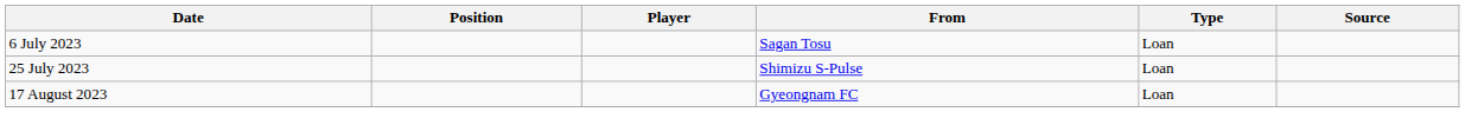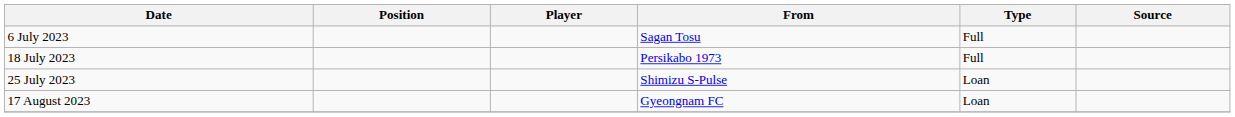 <table class="wikitable sortable" style="width:90%; text-align:center; font-size:95%; text-align:left;">
 <tr>
 <th>Date</th>
 <th>Position</th>
 <th>Player</th>
 <th>From</th>
 <th>Type</th>
 <th>Source</th>
 </tr>
 <tr>
 <td>6 July 2023</td>
 <td></td>
 <td></td>
 <td> <a href='#'>Sagan Tosu</a></td>
-<td>Loan</td>
+<td>Full</td>
+<td></td>
+</tr>
+<tr>
+<td>18 July 2023</td>
+<td></td>
+<td></td>
+<td> <a href='#'>Persikabo 1973</a></td>
+<td>Full</td>
 <td></td>
 </tr>
 <tr>
 <td>25 July 2023</td>
 <td></td>
 <td></td>
 <td> <a href='#'>Shimizu S-Pulse</a></td>
 <td>Loan</td>
 <td></td>
 </tr>
 <tr>
 <td>17 August 2023</td>
 <td></td>
 <td></td>
 <td> <a href='#'>Gyeongnam FC</a></td>
 <td>Loan</td>
 <td></td>
 </tr>
 <tr>
 </tr>
 </table>
